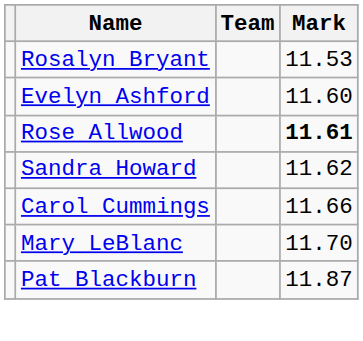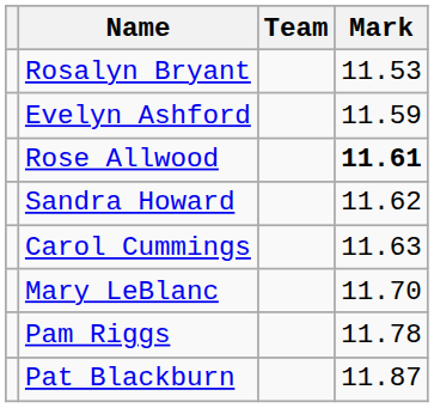 <table class=wikitable>
 <tr>
 <th></th>
 <th>Name</th>
 <th>Team</th>
 <th>Mark</th>
 </tr>
 <tr>
 <td></td>
 <td><a href='#'>Rosalyn Bryant</a></td>
 <td></td>
 <td>11.53</td>
 </tr>
 <tr>
 <td></td>
 <td><a href='#'>Evelyn Ashford</a></td>
 <td></td>
-<td>11.60</td>
+<td>11.59</td>
 </tr>
 <tr>
 <td></td>
 <td><a href='#'>Rose Allwood</a></td>
 <td></td>
 <td><strong>11.61</strong></td>
 </tr>
 <tr>
 <td></td>
 <td><a href='#'>Sandra Howard</a></td>
 <td></td>
 <td>11.62</td>
 </tr>
 <tr>
 <td></td>
 <td><a href='#'>Carol Cummings</a></td>
 <td></td>
-<td>11.66</td>
+<td>11.63</td>
 </tr>
 <tr>
 <td></td>
 <td><a href='#'>Mary LeBlanc</a></td>
 <td></td>
 <td>11.70</td>
 </tr>
 <tr>
 <td></td>
+<td><a href='#'>Pam Riggs</a></td>
+<td></td>
+<td>11.78</td>
+</tr>
+<tr>
+<td></td>
 <td><a href='#'>Pat Blackburn</a></td>
 <td></td>
 <td>11.87</td>
 </tr>
 </table>
